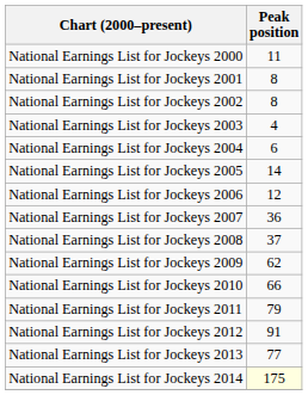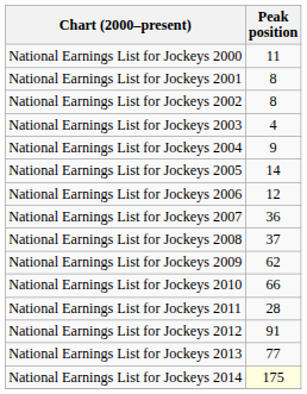 <table class="wikitable sortable">
 <tr>
 <th>Chart (2000–present)</th>
 <th>Peak<br>position</th>
 </tr>
 <tr>
 <td>National Earnings List for Jockeys 2000</td>
 <td style="text-align:center;">11</td>
 </tr>
 <tr>
 <td>National Earnings List for Jockeys 2001</td>
 <td style="text-align:center;">8</td>
 </tr>
 <tr>
 <td>National Earnings List for Jockeys 2002</td>
 <td style="text-align:center;">8</td>
 </tr>
 <tr>
 <td>National Earnings List for Jockeys 2003</td>
 <td style="text-align:center;">4</td>
 </tr>
 <tr>
 <td>National Earnings List for Jockeys 2004</td>
-<td style="text-align:center;">6</td>
+<td style="text-align:center;">9</td>
 </tr>
 <tr>
 <td>National Earnings List for Jockeys 2005</td>
 <td style="text-align:center;">14</td>
 </tr>
 <tr>
 <td>National Earnings List for Jockeys 2006</td>
 <td style="text-align:center;">12</td>
 </tr>
 <tr>
 <td>National Earnings List for Jockeys 2007</td>
 <td style="text-align:center;">36</td>
 </tr>
 <tr>
 <td>National Earnings List for Jockeys 2008</td>
 <td style="text-align:center;">37</td>
 </tr>
 <tr>
 <td>National Earnings List for Jockeys 2009</td>
 <td style="text-align:center;">62</td>
 </tr>
 <tr>
 <td>National Earnings List for Jockeys 2010</td>
 <td style="text-align:center;">66</td>
 </tr>
 <tr>
 <td>National Earnings List for Jockeys 2011</td>
-<td style="text-align:center;">79</td>
+<td style="text-align:center;">28</td>
 </tr>
 <tr>
 <td>National Earnings List for Jockeys 2012</td>
 <td style="text-align:center;">91</td>
 </tr>
 <tr>
 <td>National Earnings List for Jockeys 2013</td>
 <td style="text-align:center;">77</td>
 </tr>
 <tr>
 <td>National Earnings List for Jockeys 2014</td>
 <td style="background: lightyellow; text-align:center;">175</td>
 </tr>
 <tr>
 </tr>
 </table>
